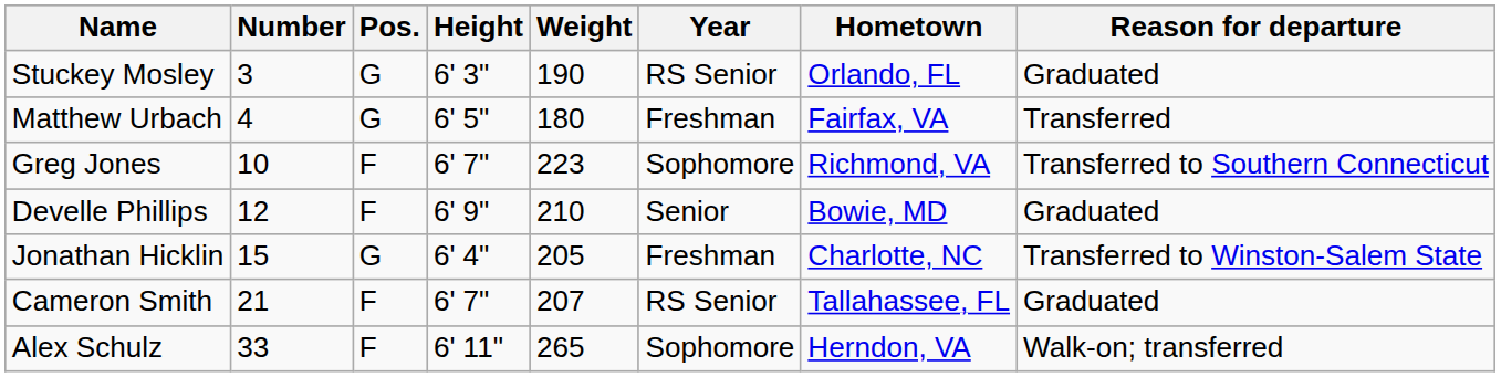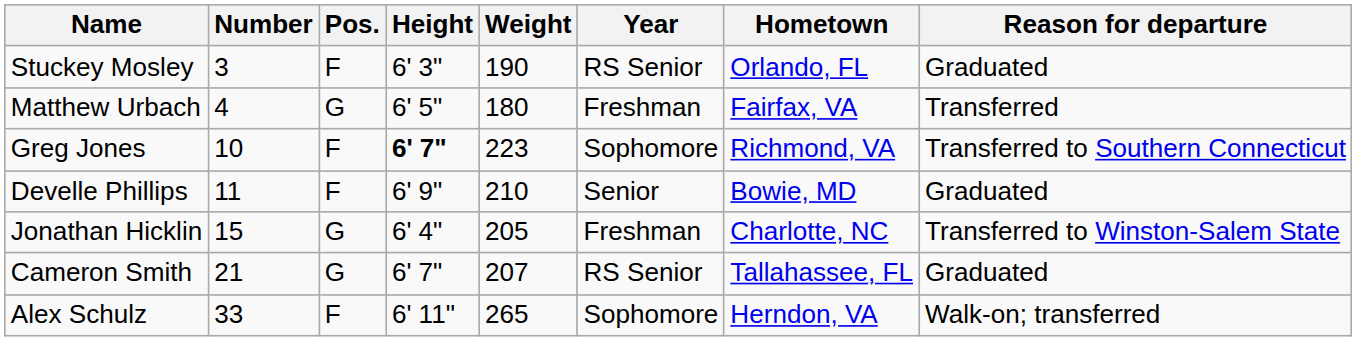 <table class="wikitable sortable" border="1">
 <tr>
 <th>Name</th>
 <th>Number</th>
 <th>Pos.</th>
 <th>Height</th>
 <th>Weight</th>
 <th>Year</th>
 <th>Hometown</th>
 <th class="unsortable">Reason for departure</th>
 </tr>
 <tr>
 <td>Stuckey Mosley</td>
 <td>3</td>
-<td>G</td>
+<td>F</td>
 <td>6' 3"</td>
 <td>190</td>
 <td>RS Senior</td>
 <td><a href='#'>Orlando, FL</a></td>
 <td>Graduated</td>
 </tr>
 <tr>
 <td>Matthew Urbach</td>
 <td>4</td>
 <td>G</td>
 <td>6' 5"</td>
 <td>180</td>
 <td>Freshman</td>
 <td><a href='#'>Fairfax, VA</a></td>
 <td>Transferred</td>
 </tr>
 <tr>
 <td>Greg Jones</td>
 <td>10</td>
 <td>F</td>
-<td>6' 7"</td>
+<td><strong>6' 7"</strong></td>
 <td>223</td>
 <td>Sophomore</td>
 <td><a href='#'>Richmond, VA</a></td>
 <td>Transferred to <a href='#'>Southern Connecticut</a></td>
 </tr>
 <tr>
 <td>Develle Phillips</td>
-<td>12</td>
+<td>11</td>
 <td>F</td>
 <td>6' 9"</td>
 <td>210</td>
 <td>Senior</td>
 <td><a href='#'>Bowie, MD</a></td>
 <td>Graduated</td>
 </tr>
 <tr>
 <td>Jonathan Hicklin</td>
 <td>15</td>
 <td>G</td>
 <td>6' 4"</td>
 <td>205</td>
 <td>Freshman</td>
 <td><a href='#'>Charlotte, NC</a></td>
 <td>Transferred to <a href='#'>Winston-Salem State</a></td>
 </tr>
 <tr>
 <td>Cameron Smith</td>
 <td>21</td>
-<td>F</td>
+<td>G</td>
 <td>6' 7"</td>
 <td>207</td>
 <td>RS Senior</td>
 <td><a href='#'>Tallahassee, FL</a></td>
 <td>Graduated</td>
 </tr>
 <tr>
 <td>Alex Schulz</td>
 <td>33</td>
 <td>F</td>
 <td>6' 11"</td>
 <td>265</td>
 <td>Sophomore</td>
 <td><a href='#'>Herndon, VA</a></td>
 <td>Walk-on; transferred</td>
 </tr>
 </table>
